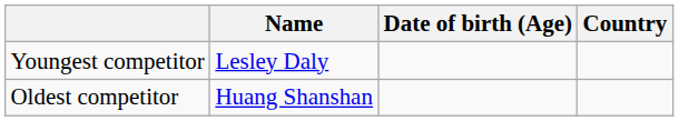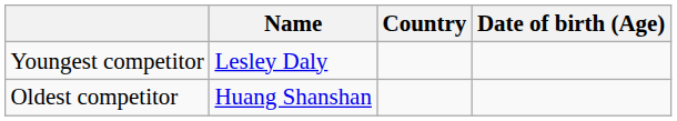 <table class="wikitable sortable">
 <tr>
 <th></th>
 <th>Name</th>
+<th>Country</th>
 <th>Date of birth (Age)</th>
-<th>Country</th>
 </tr>
 <tr>
 <td>Youngest competitor</td>
 <td><a href='#'>Lesley Daly</a></td>
 <td></td>
 <td></td>
 </tr>
 <tr>
 <td>Oldest competitor</td>
 <td><a href='#'>Huang Shanshan</a></td>
 <td></td>
 <td></td>
 </tr>
 </table>
